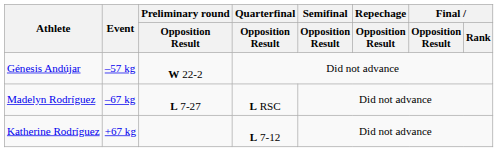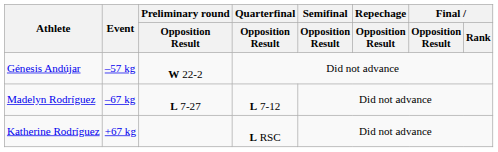 <table class=wikitable style=font-size:95%;text-align:center>
 <tr>
 <th rowspan=2>Athlete</th>
 <th rowspan=2>Event</th>
 <th>Preliminary round</th>
 <th>Quarterfinal</th>
 <th>Semifinal</th>
 <th>Repechage</th>
 <th colspan=2>Final / </th>
 </tr>
 <tr style=font-size:95%>
 <th>Opposition<br>Result</th>
 <th>Opposition<br>Result</th>
 <th>Opposition<br>Result</th>
 <th>Opposition<br>Result</th>
 <th>Opposition<br>Result</th>
 <th>Rank</th>
 </tr>
 <tr>
 <td align=left><a href='#'>Génesis Andújar</a></td>
 <td align=left><a href='#'>–57 kg</a></td>
 <td><br> <strong>W</strong> 22-2</td>
 <td colspan=5>Did not advance</td>
 </tr>
 <tr align=center>
 <td align=left><a href='#'>Madelyn Rodríguez</a></td>
 <td align=left><a href='#'>–67 kg</a></td>
 <td><br> <strong>L</strong> 7-27</td>
-<td><br> <strong>L</strong> RSC</td>
+<td><br> <strong>L</strong> 7-12</td>
 <td colspan=4>Did not advance</td>
 </tr>
 <tr align=center>
 <td align=left><a href='#'>Katherine Rodríguez</a></td>
 <td align=left><a href='#'>+67 kg</a></td>
 <td></td>
-<td><br> <strong>L</strong> 7-12</td>
+<td><br> <strong>L</strong> RSC</td>
 <td colspan=4>Did not advance</td>
 </tr>
 </table>
